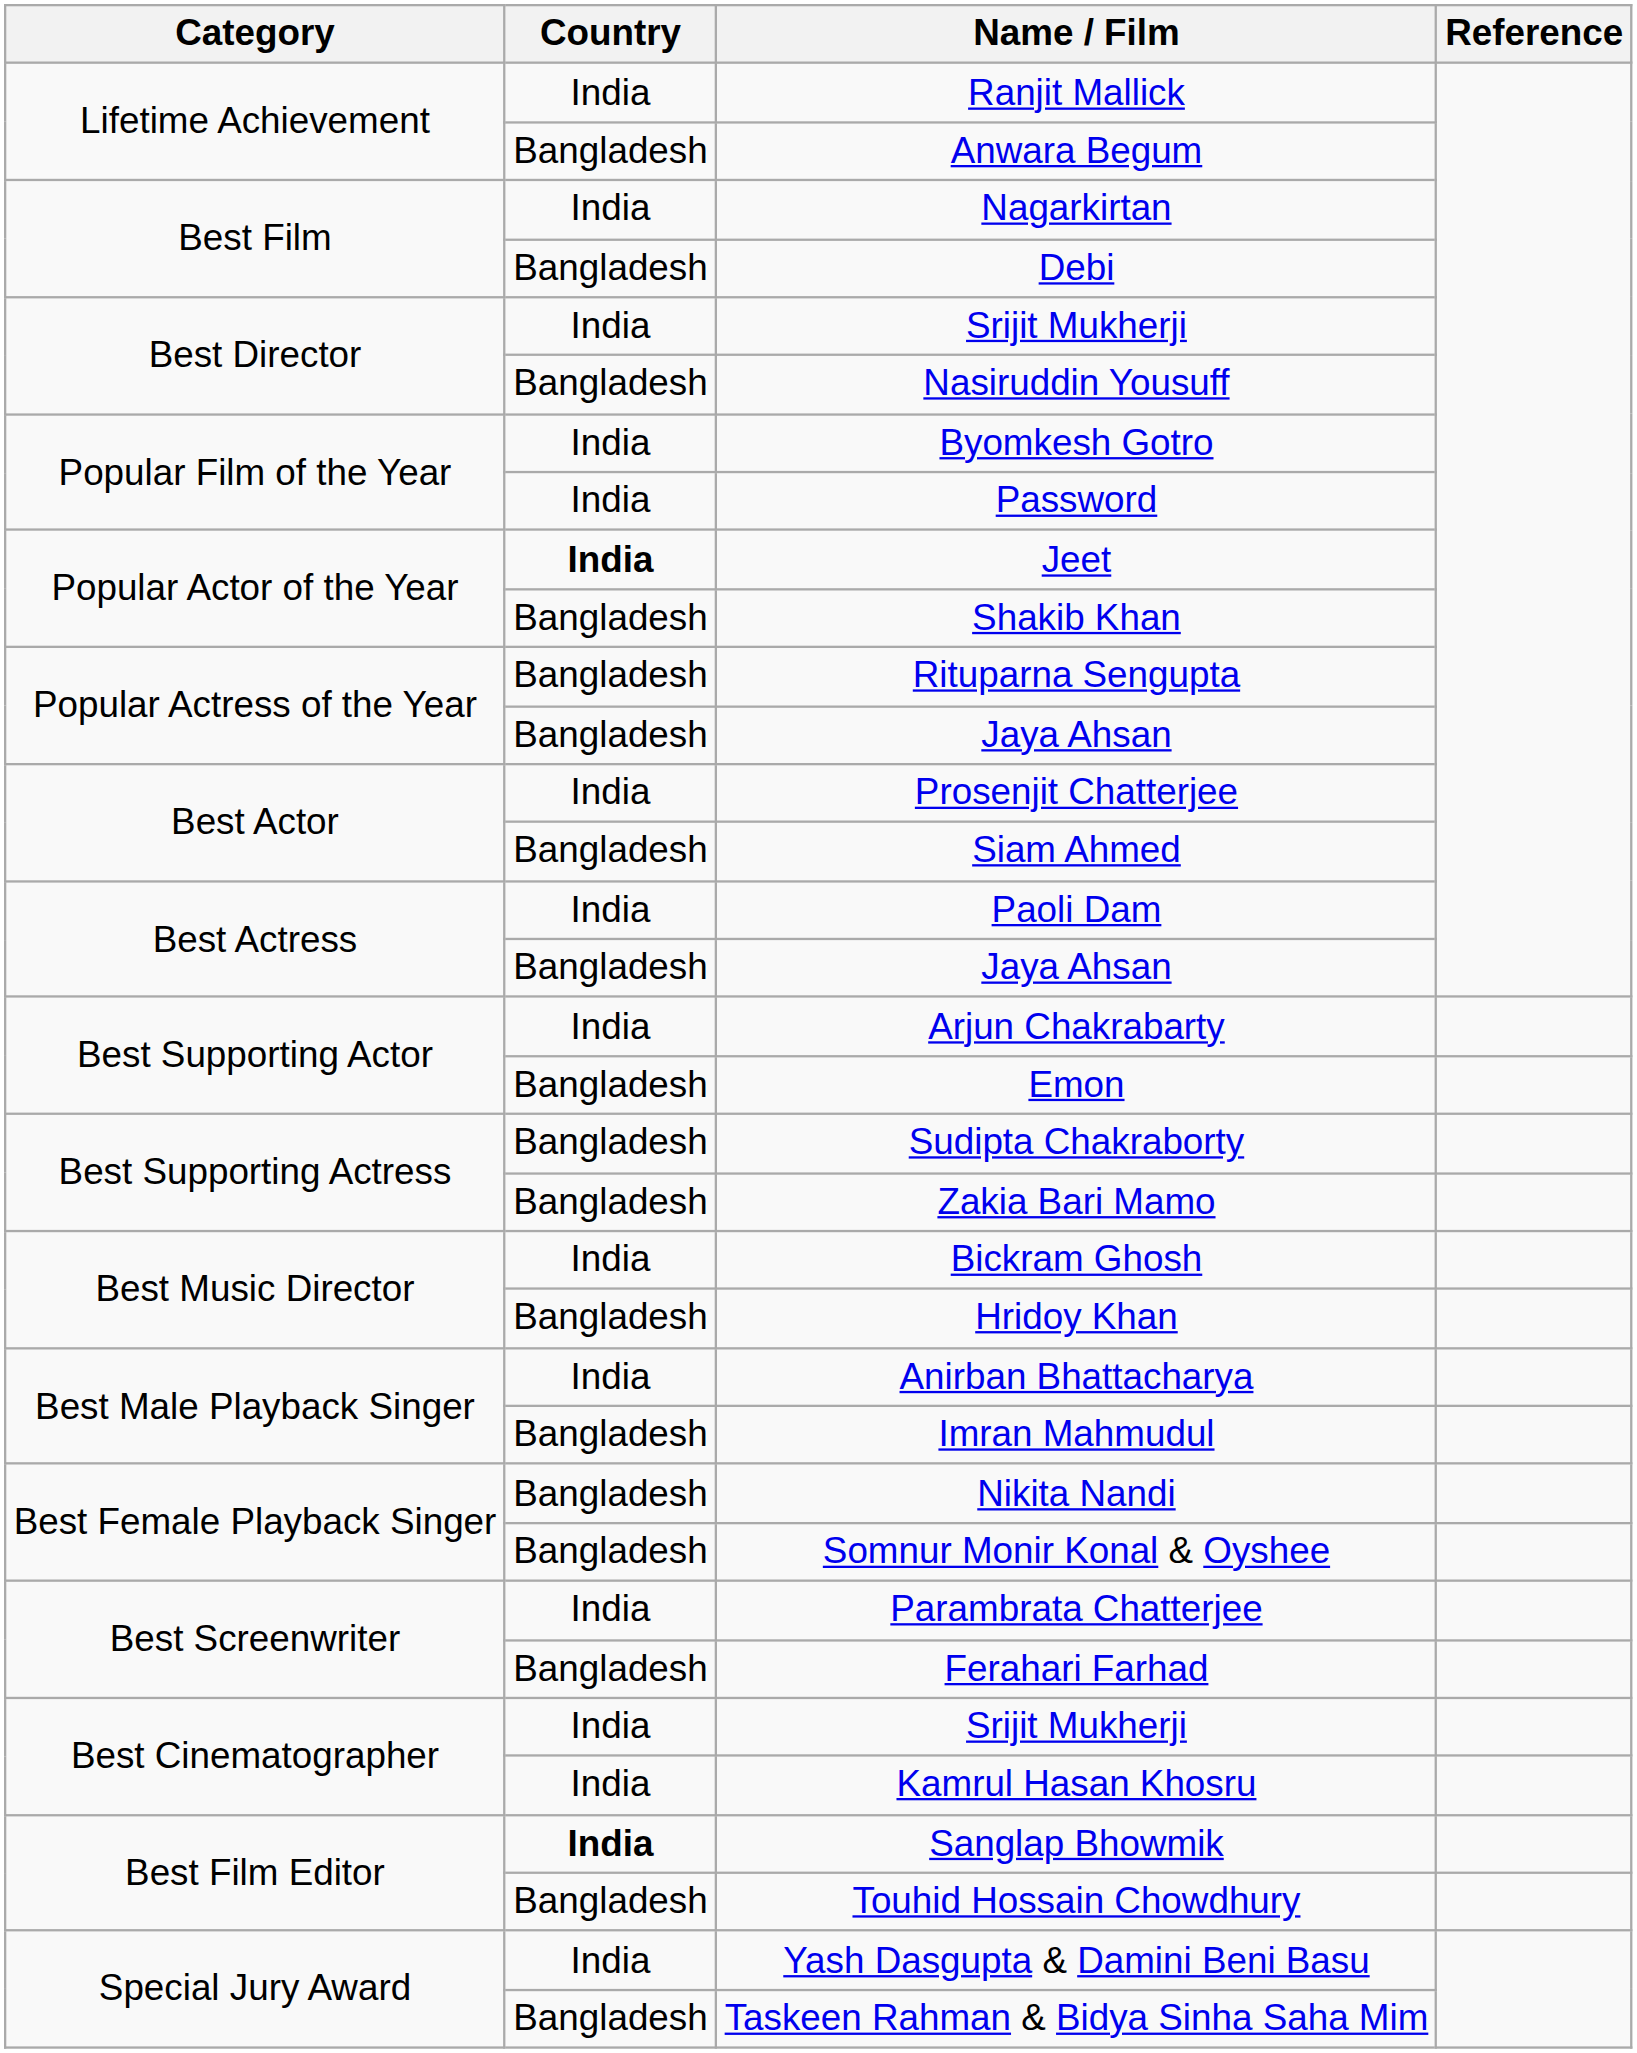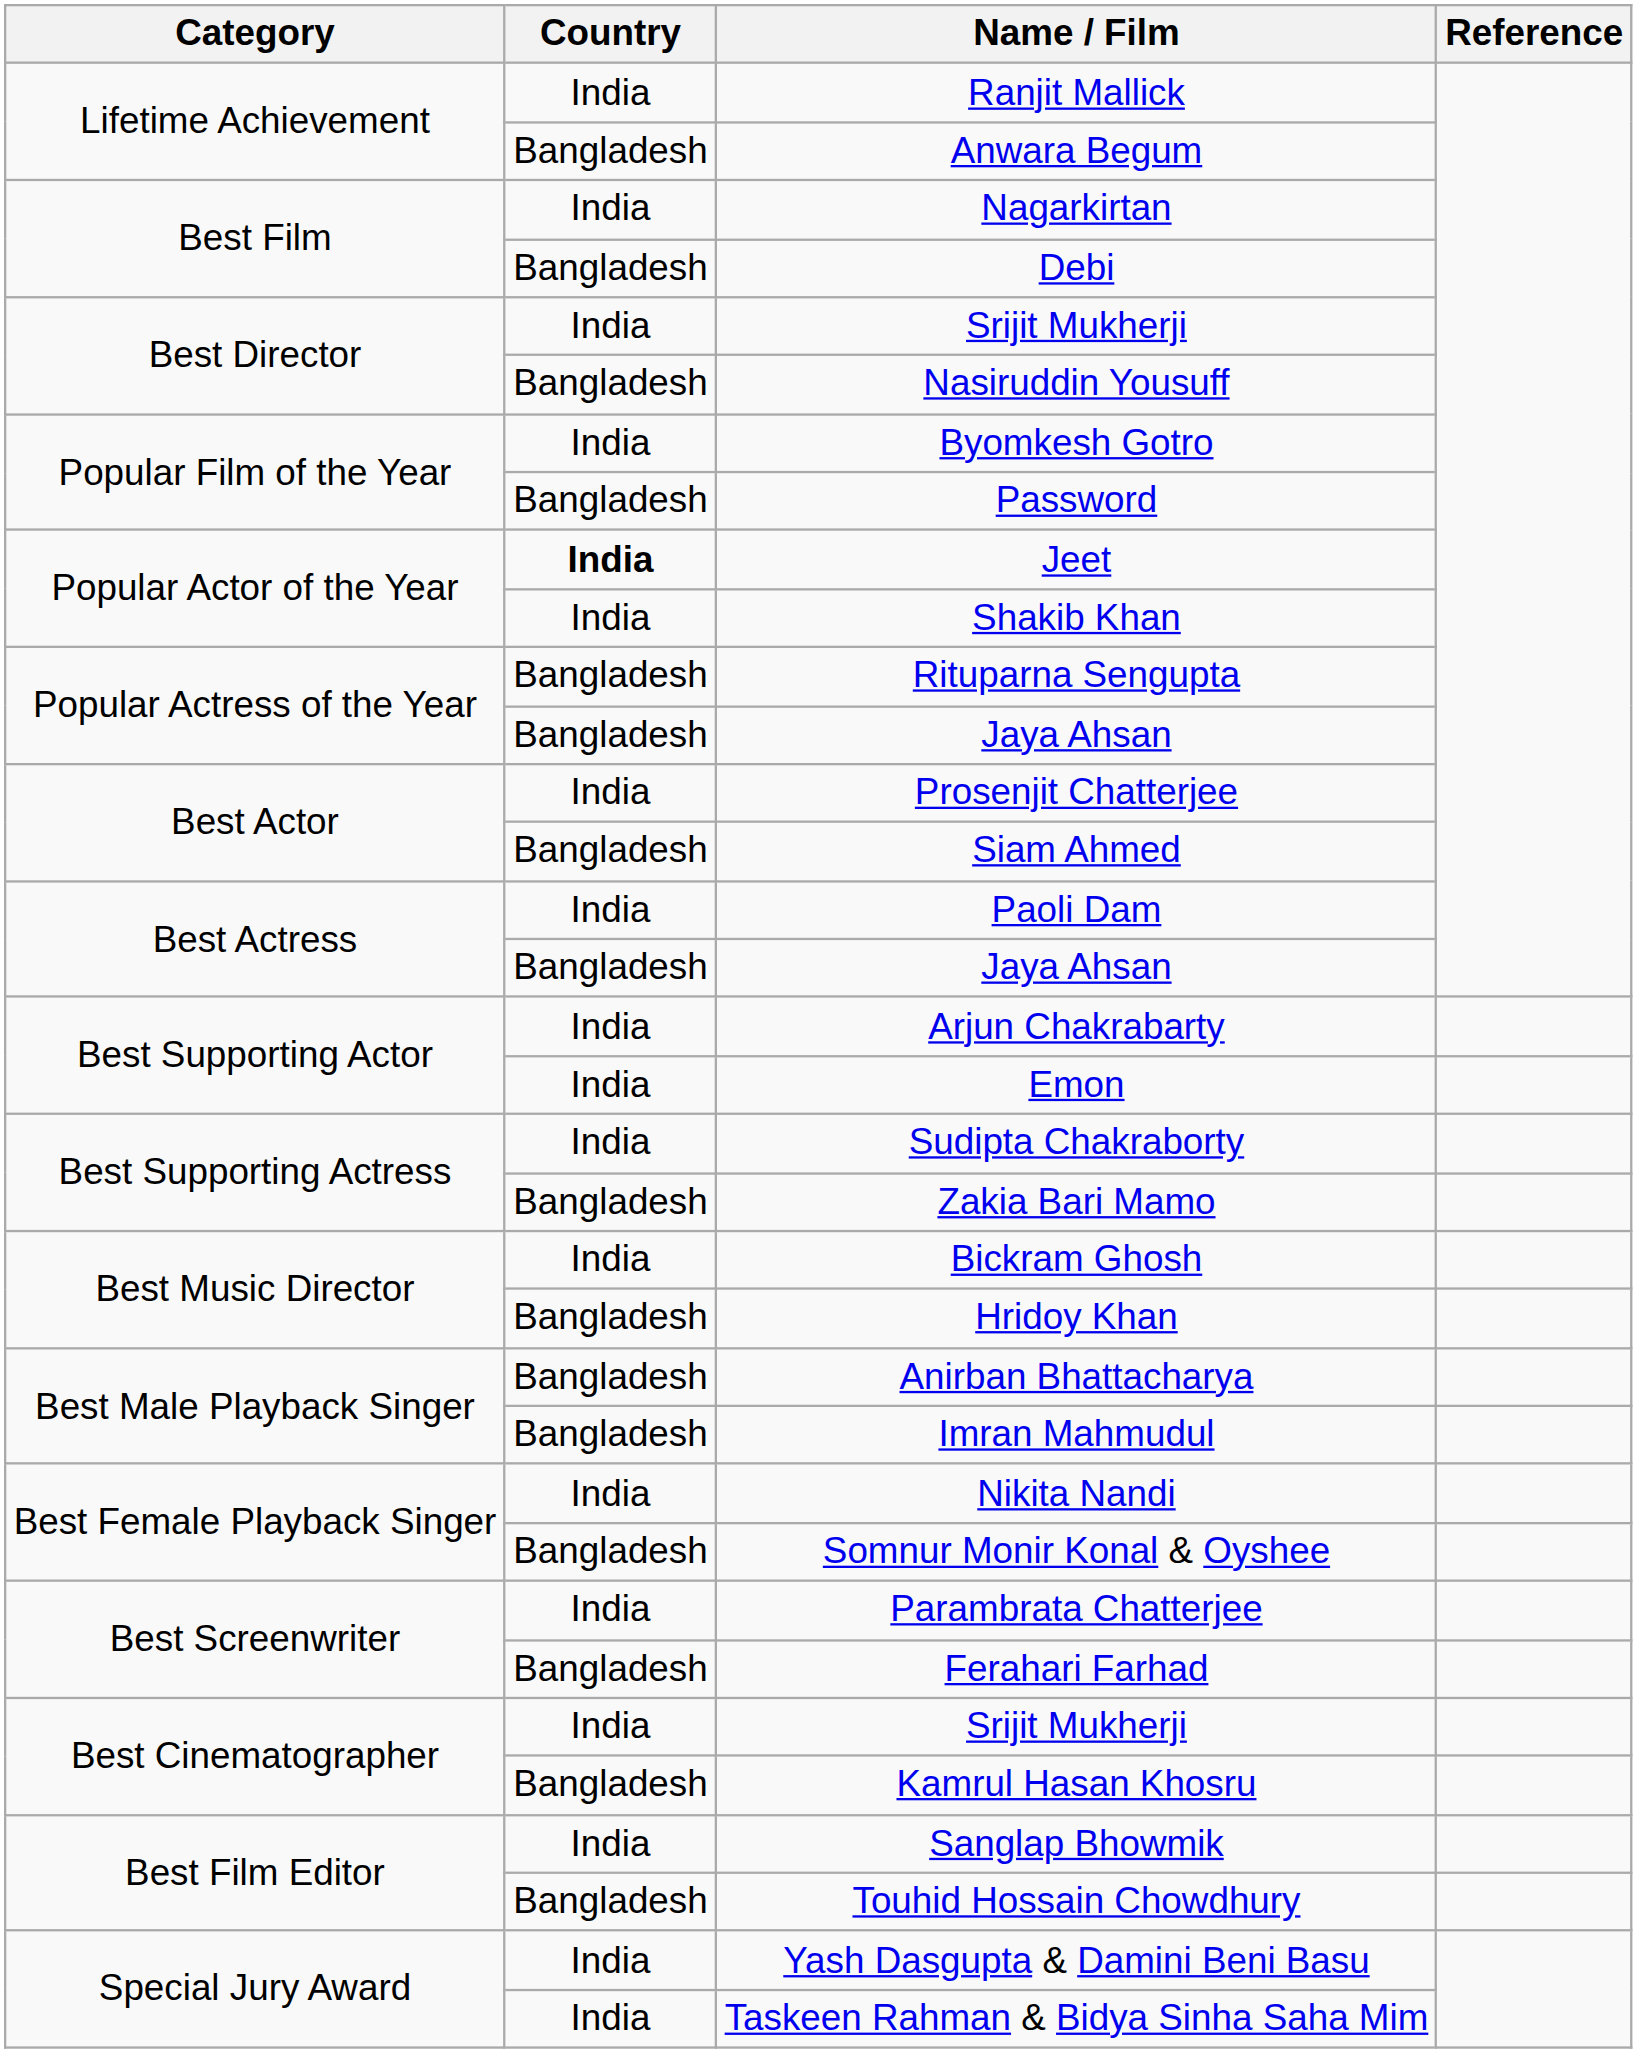 <table class="sortable wikitable" style="text-align: center">
 <tr>
 <th>Category</th>
 <th><strong>Country</strong></th>
 <th><strong>Name / Film</strong></th>
 <th><strong>Reference</strong></th>
 </tr>
 <tr>
 <td rowspan="2">Lifetime Achievement</td>
 <td>India</td>
 <td><a href='#'>Ranjit Mallick</a></td>
 <td rowspan="16"></td>
 </tr>
 <tr>
 <td>Bangladesh</td>
 <td><a href='#'>Anwara Begum</a></td>
 </tr>
 <tr>
 <td rowspan="2">Best Film</td>
 <td>India</td>
 <td><a href='#'>Nagarkirtan</a></td>
 </tr>
 <tr>
 <td>Bangladesh</td>
 <td><a href='#'>Debi</a></td>
 </tr>
 <tr>
 <td rowspan="2">Best Director</td>
 <td>India</td>
 <td><a href='#'>Srijit Mukherji</a></td>
 </tr>
 <tr>
 <td>Bangladesh</td>
 <td><a href='#'>Nasiruddin Yousuff</a></td>
 </tr>
 <tr>
 <td rowspan="2">Popular Film of the Year</td>
 <td>India</td>
 <td><a href='#'>Byomkesh Gotro</a></td>
 </tr>
 <tr>
-<td>India</td>
+<td>Bangladesh</td>
 <td><a href='#'>Password</a></td>
 </tr>
 <tr>
 <td rowspan="2">Popular Actor of the Year</td>
 <td><strong>India</strong></td>
 <td><a href='#'>Jeet</a></td>
 </tr>
 <tr>
-<td>Bangladesh</td>
+<td>India</td>
 <td><a href='#'>Shakib Khan</a></td>
 </tr>
 <tr>
 <td rowspan="2">Popular Actress of the Year</td>
 <td>Bangladesh</td>
 <td><a href='#'>Rituparna Sengupta</a></td>
 </tr>
 <tr>
 <td>Bangladesh</td>
 <td><a href='#'>Jaya Ahsan</a></td>
 </tr>
 <tr>
 <td rowspan="2">Best Actor</td>
 <td>India</td>
 <td><a href='#'>Prosenjit Chatterjee</a></td>
 </tr>
 <tr>
 <td>Bangladesh</td>
 <td><a href='#'>Siam Ahmed</a></td>
 </tr>
 <tr>
 <td rowspan="2">Best Actress</td>
 <td>India</td>
 <td><a href='#'>Paoli Dam</a></td>
 </tr>
 <tr>
 <td>Bangladesh</td>
 <td><a href='#'>Jaya Ahsan</a></td>
 </tr>
 <tr>
 <td rowspan="2">Best Supporting Actor</td>
 <td>India</td>
 <td><a href='#'>Arjun Chakrabarty</a></td>
 <td></td>
 </tr>
 <tr>
-<td>Bangladesh</td>
+<td>India</td>
 <td><a href='#'>Emon</a></td>
 <td></td>
 </tr>
 <tr>
 <td rowspan="2">Best Supporting Actress</td>
-<td>Bangladesh</td>
+<td>India</td>
 <td><a href='#'>Sudipta Chakraborty</a></td>
 <td></td>
 </tr>
 <tr>
 <td>Bangladesh</td>
 <td><a href='#'>Zakia Bari Mamo</a></td>
 <td></td>
 </tr>
 <tr>
 <td rowspan="2">Best Music Director</td>
 <td>India</td>
 <td><a href='#'>Bickram Ghosh</a></td>
 <td></td>
 </tr>
 <tr>
 <td>Bangladesh</td>
 <td><a href='#'>Hridoy Khan</a></td>
 <td></td>
 </tr>
 <tr>
 <td rowspan="2">Best Male Playback Singer</td>
-<td>India</td>
+<td>Bangladesh</td>
 <td><a href='#'>Anirban Bhattacharya</a></td>
 <td></td>
 </tr>
 <tr>
 <td>Bangladesh</td>
 <td><a href='#'>Imran Mahmudul</a></td>
 <td></td>
 </tr>
 <tr>
 <td rowspan="2">Best Female Playback Singer</td>
-<td>Bangladesh</td>
+<td>India</td>
 <td><a href='#'>Nikita Nandi</a></td>
 <td></td>
 </tr>
 <tr>
 <td>Bangladesh</td>
 <td><a href='#'>Somnur Monir Konal</a> & <a href='#'>Oyshee</a></td>
 <td></td>
 </tr>
 <tr>
 <td rowspan="2">Best Screenwriter</td>
 <td>India</td>
 <td><a href='#'>Parambrata Chatterjee</a></td>
 <td></td>
 </tr>
 <tr>
 <td>Bangladesh</td>
 <td><a href='#'>Ferahari Farhad</a></td>
 <td></td>
 </tr>
 <tr>
 <td rowspan="2">Best Cinematographer</td>
 <td>India</td>
 <td><a href='#'>Srijit Mukherji</a></td>
 <td></td>
 </tr>
 <tr>
-<td>India</td>
+<td>Bangladesh</td>
 <td><a href='#'>Kamrul Hasan Khosru</a></td>
 <td></td>
 </tr>
 <tr>
 <td rowspan="2">Best Film Editor</td>
-<td><strong>India</strong></td>
+<td>India</td>
 <td><a href='#'>Sanglap Bhowmik</a></td>
 <td></td>
 </tr>
 <tr>
 <td>Bangladesh</td>
 <td><a href='#'>Touhid Hossain Chowdhury</a></td>
 <td></td>
 </tr>
 <tr>
 <td rowspan="2">Special Jury Award</td>
 <td>India</td>
 <td><a href='#'>Yash Dasgupta</a> & <a href='#'>Damini Beni Basu</a></td>
 <td rowspan="2"></td>
 </tr>
 <tr>
-<td>Bangladesh</td>
+<td>India</td>
 <td><a href='#'>Taskeen Rahman</a> & <a href='#'>Bidya Sinha Saha Mim</a></td>
 </tr>
 </table>
